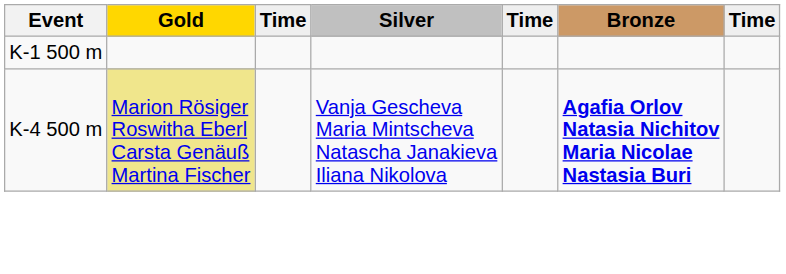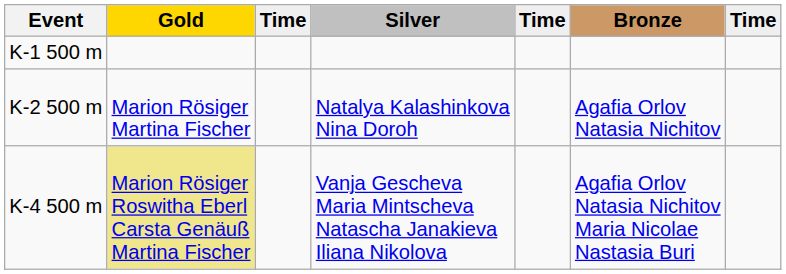 <table class="wikitable">
 <tr>
 <th>Event</th>
 <td align=center bgcolor="gold"><strong>Gold</strong></td>
 <td align=center bgcolor="EFEFEF"><strong>Time</strong></td>
 <td align=center bgcolor="silver"><strong>Silver</strong></td>
 <td align=center bgcolor="EFEFEF"><strong>Time</strong></td>
 <td align=center bgcolor="CC9966"><strong>Bronze</strong></td>
 <td align=center bgcolor="EFEFEF"><strong>Time</strong></td>
 </tr>
 <tr>
 <td>K-1 500 m</td>
 <td></td>
 <td></td>
 <td></td>
 <td></td>
 <td></td>
 <td></td>
 </tr>
 <tr>
+<td>K-2 500 m</td>
+<td><br><a href='#'>Marion Rösiger</a><br><a href='#'>Martina Fischer</a></td>
+<td></td>
+<td><br><a href='#'>Natalya Kalashinkova</a><br><a href='#'>Nina Doroh</a></td>
+<td></td>
+<td><br><a href='#'>Agafia Orlov</a><br><a href='#'>Natasia Nichitov</a></td>
+<td></td>
+</tr>
+<tr>
 <td>K-4 500 m</td>
 <td style="background: khaki;"><br><a href='#'>Marion Rösiger</a><br><a href='#'>Roswitha Eberl</a><br><a href='#'>Carsta Genäuß</a><br><a href='#'>Martina Fischer</a></td>
 <td></td>
 <td><br><a href='#'>Vanja Gescheva</a><br><a href='#'>Maria Mintscheva</a><br><a href='#'>Natascha Janakieva</a><br><a href='#'>Iliana Nikolova</a></td>
 <td></td>
-<td><strong><br><a href='#'>Agafia Orlov</a><br><a href='#'>Natasia Nichitov</a><br><a href='#'>Maria Nicolae</a><br><a href='#'>Nastasia Buri</a></strong></td>
+<td><br><a href='#'>Agafia Orlov</a><br><a href='#'>Natasia Nichitov</a><br><a href='#'>Maria Nicolae</a><br><a href='#'>Nastasia Buri</a></td>
 <td></td>
 </tr>
 </table>
